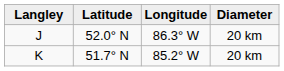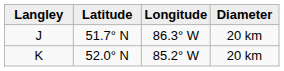 <table class="wikitable">
 <tr>
 <th width="25%" style="background:#eeeeee;">Langley</th>
 <th width="25%" style="background:#eeeeee;">Latitude</th>
 <th width="25%" style="background:#eeeeee;">Longitude</th>
 <th width="25%" style="background:#eeeeee;">Diameter</th>
 </tr>
 <tr>
 <td align="center">J</td>
-<td align="center">52.0° N</td>
+<td align="center">51.7° N</td>
 <td align="center">86.3° W</td>
 <td align="center">20 km</td>
 </tr>
 <tr>
 <td align="center">K</td>
-<td align="center">51.7° N</td>
+<td align="center">52.0° N</td>
 <td align="center">85.2° W</td>
 <td align="center">20 km</td>
 </tr>
 </table>
